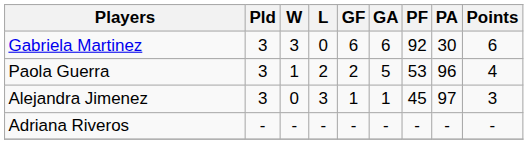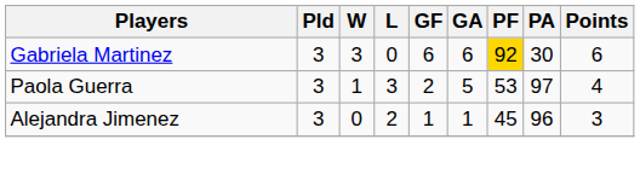 <table class=wikitable style="text-align:center">
 <tr>
 <th width=220>Players</th>
 <th width=20>Pld</th>
 <th width=20>W</th>
 <th width=20>L</th>
 <th width=20>GF</th>
 <th width=20>GA</th>
 <th width=20>PF</th>
 <th width=20>PA</th>
 <th width=50>Points</th>
 </tr>
 <tr>
 <td align=left> <a href='#'>Gabriela Martinez</a></td>
 <td>3</td>
 <td>3</td>
 <td>0</td>
 <td>6</td>
 <td>6</td>
-<td>92</td>
+<td style="background: gold;">92</td>
 <td>30</td>
 <td>6</td>
 </tr>
 <tr>
 <td align=left> Paola Guerra</td>
 <td>3</td>
 <td>1</td>
-<td>2</td>
+<td>3</td>
 <td>2</td>
 <td>5</td>
 <td>53</td>
-<td>96</td>
+<td>97</td>
 <td>4</td>
 </tr>
 <tr>
 <td align=left> Alejandra Jimenez</td>
 <td>3</td>
 <td>0</td>
-<td>3</td>
+<td>2</td>
 <td>1</td>
 <td>1</td>
 <td>45</td>
-<td>97</td>
+<td>96</td>
 <td>3</td>
-</tr>
-<tr>
-<td align=left> Adriana Riveros</td>
-<td>-</td>
-<td>-</td>
-<td>-</td>
-<td>-</td>
-<td>-</td>
-<td>-</td>
-<td>-</td>
-<td>-</td>
 </tr>
 <tr>
 </tr>
 </table>
